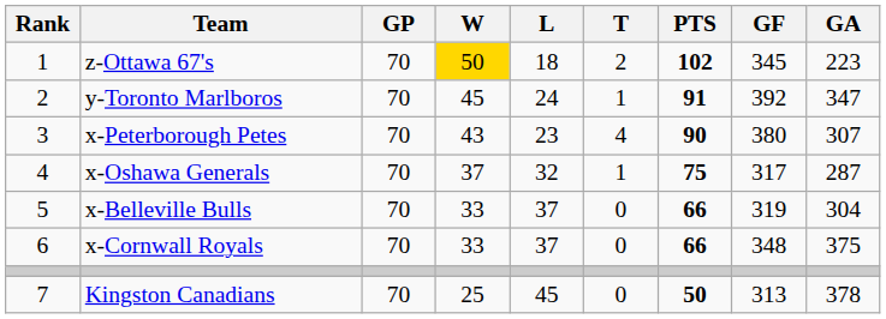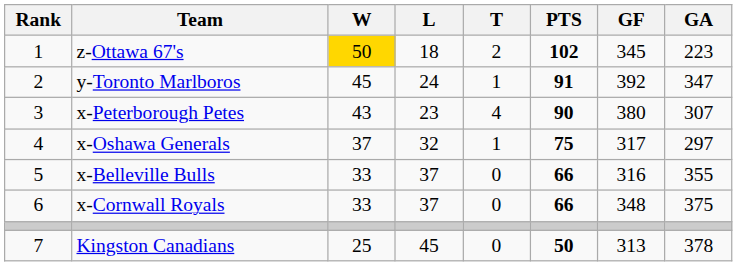 <table class="wikitable sortable" style="text-align:center">
 <tr>
 <th width="7.5%">Rank</th>
 <th width="28.5%">Team</th>
-<th width="7.5%">GP</th>
 <th width="7.5%">W</th>
 <th width="7.5%">L</th>
 <th width="7.5%">T</th>
 <th width="7.5%">PTS</th>
 <th width="7.5%">GF</th>
 <th width="7.5%">GA</th>
 </tr>
 <tr>
 <td>1</td>
 <td align=left>z-<a href='#'>Ottawa 67's</a></td>
-<td>70</td>
 <td style="background: gold;">50</td>
 <td>18</td>
 <td>2</td>
 <td><strong>102</strong></td>
 <td>345</td>
 <td>223</td>
 </tr>
 <tr>
 <td>2</td>
 <td align=left>y-<a href='#'>Toronto Marlboros</a></td>
-<td>70</td>
 <td>45</td>
 <td>24</td>
 <td>1</td>
 <td><strong>91</strong></td>
 <td>392</td>
 <td>347</td>
 </tr>
 <tr>
 <td>3</td>
 <td align=left>x-<a href='#'>Peterborough Petes</a></td>
-<td>70</td>
 <td>43</td>
 <td>23</td>
 <td>4</td>
 <td><strong>90</strong></td>
 <td>380</td>
 <td>307</td>
 </tr>
 <tr>
 <td>4</td>
 <td align=left>x-<a href='#'>Oshawa Generals</a></td>
-<td>70</td>
 <td>37</td>
 <td>32</td>
 <td>1</td>
 <td><strong>75</strong></td>
 <td>317</td>
-<td>287</td>
+<td>297</td>
 </tr>
 <tr>
 <td>5</td>
 <td align=left>x-<a href='#'>Belleville Bulls</a></td>
-<td>70</td>
 <td>33</td>
 <td>37</td>
 <td>0</td>
 <td><strong>66</strong></td>
-<td>319</td>
-<td>304</td>
+<td>316</td>
+<td>355</td>
 </tr>
 <tr>
 <td>6</td>
 <td align=left>x-<a href='#'>Cornwall Royals</a></td>
-<td>70</td>
 <td>33</td>
 <td>37</td>
 <td>0</td>
 <td><strong>66</strong></td>
 <td>348</td>
 <td>375</td>
 </tr>
 <tr style="background-color:#cccccc;">
 <td></td>
 <td></td>
 <td></td>
 <td></td>
 <td></td>
 <td></td>
 <td></td>
 <td></td>
-<td></td>
 </tr>
 <tr>
 <td>7</td>
 <td align=left><a href='#'>Kingston Canadians</a></td>
-<td>70</td>
 <td>25</td>
 <td>45</td>
 <td>0</td>
 <td><strong>50</strong></td>
 <td>313</td>
 <td>378</td>
 </tr>
 </table>
